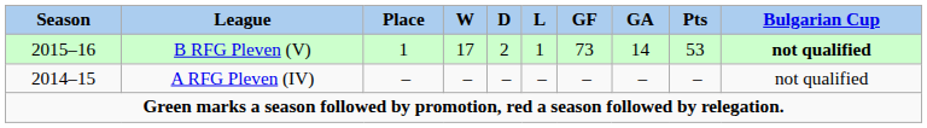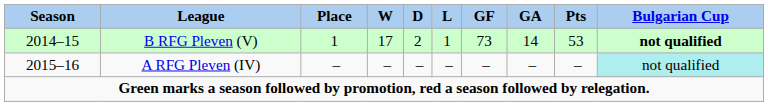 <table class="wikitable" width="800px">
 <tr>
 <th style="background:#ABCDEF;">Season</th>
 <th style="background:#ABCDEF;">League</th>
 <th style="background:#ABCDEF;">Place</th>
 <th style="background:#ABCDEF;">W</th>
 <th style="background:#ABCDEF;">D</th>
 <th style="background:#ABCDEF;">L</th>
 <th style="background:#ABCDEF;">GF</th>
 <th style="background:#ABCDEF;">GA</th>
 <th style="background:#ABCDEF;">Pts</th>
 <th style="background:#ABCDEF;"><a href='#'>Bulgarian Cup</a></th>
 </tr>
 <tr align="center" style="background:#ccffcc;">
-<td>2015–16</td>
+<td>2014–15</td>
 <td><a href='#'>B RFG Pleven</a> (V)</td>
 <td>1</td>
 <td>17</td>
 <td>2</td>
 <td>1</td>
 <td>73</td>
 <td>14</td>
 <td>53</td>
 <td><strong>not qualified</strong></td>
 </tr>
 <tr align="center">
-<td>2014–15</td>
+<td>2015–16</td>
 <td><a href='#'>A RFG Pleven</a> (IV)</td>
 <td> –</td>
 <td> –</td>
 <td> –</td>
 <td> –</td>
 <td> –</td>
 <td> –</td>
 <td> –</td>
-<td>not qualified</td>
+<td style="background: paleturquoise;">not qualified</td>
 </tr>
 <tr>
 <td colspan="12" align="center"><strong>Green marks a season followed by promotion, red a season followed by relegation.</strong></td>
 </tr>
 </table>
